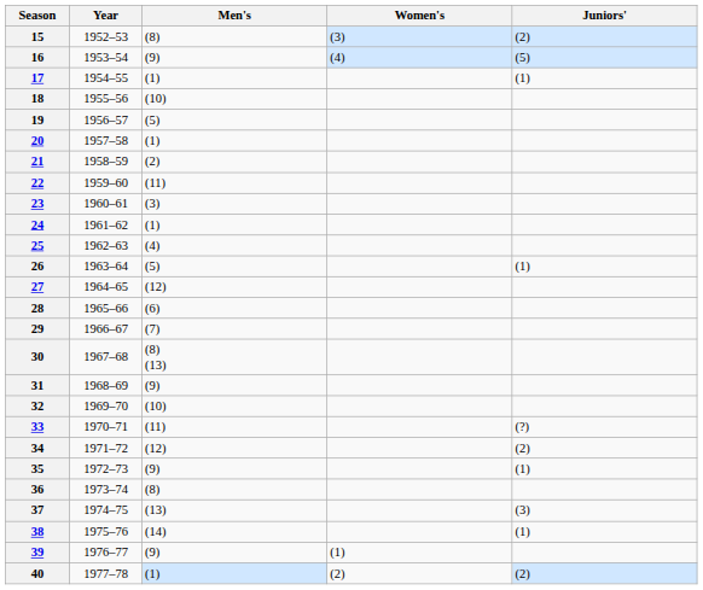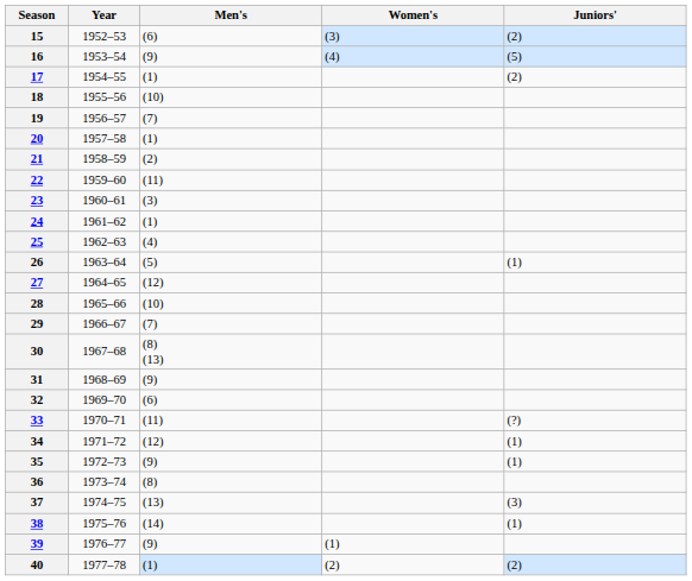 <table class="wikitable plainrowheaders" style="font-size:95%;">
 <tr>
 <th scope="col" style="width:70px;">Season</th>
 <th scope="col" style="width:80px;">Year</th>
 <th scope="col" style="width:215px;">Men's</th>
 <th scope="col" style="width:215px;">Women's</th>
 <th scope="col" style="width:215px;">Juniors'</th>
 </tr>
 <tr>
 <th scope="row" style="text-align:center;">15</th>
 <td align=center>1952–53</td>
-<td> (8)</td>
+<td> (6)</td>
 <td bgcolor=#D0E7FF> (3)</td>
 <td bgcolor=#D0E7FF> (2)</td>
 </tr>
 <tr>
 <th scope="row" style="text-align:center;">16</th>
 <td align=center>1953–54</td>
 <td> (9)</td>
 <td bgcolor=#D0E7FF> (4)</td>
 <td bgcolor=#D0E7FF> (5)</td>
 </tr>
 <tr>
 <th scope="row" style="text-align:center;"><a href='#'>17</a></th>
 <td align=center>1954–55</td>
 <td> (1)</td>
 <td></td>
-<td> (1)</td>
+<td> (2)</td>
 </tr>
 <tr>
 <th scope="row" style="text-align:center;">18</th>
 <td align=center>1955–56</td>
 <td> (10)</td>
 <td></td>
 <td></td>
 </tr>
 <tr>
 <th scope="row" style="text-align:center;">19</th>
 <td align=center>1956–57</td>
-<td> (5)</td>
+<td> (7)</td>
 <td></td>
 <td></td>
 </tr>
 <tr>
 <th scope="row" style="text-align:center;"><a href='#'>20</a></th>
 <td align=center>1957–58</td>
 <td> (1)</td>
 <td></td>
 <td></td>
 </tr>
 <tr>
 <th scope="row" style="text-align:center;"><a href='#'>21</a></th>
 <td align=center>1958–59</td>
 <td> (2)</td>
 <td></td>
 <td></td>
 </tr>
 <tr>
 <th scope="row" style="text-align:center;"><a href='#'>22</a></th>
 <td align=center>1959–60</td>
 <td> (11)</td>
 <td></td>
 <td></td>
 </tr>
 <tr>
 <th scope="row" style="text-align:center;"><a href='#'>23</a></th>
 <td align=center>1960–61</td>
 <td> (3)</td>
 <td></td>
 <td></td>
 </tr>
 <tr>
 <th scope="row" style="text-align:center;"><a href='#'>24</a></th>
 <td align=center>1961–62</td>
 <td> (1)</td>
 <td></td>
 <td></td>
 </tr>
 <tr>
 <th scope="row" style="text-align:center;"><a href='#'>25</a></th>
 <td align=center>1962–63</td>
 <td> (4)</td>
 <td></td>
 <td></td>
 </tr>
 <tr>
 <th scope="row" style="text-align:center;">26</th>
 <td align=center>1963–64</td>
 <td> (5)</td>
 <td></td>
 <td> (1)</td>
 </tr>
 <tr>
 <th scope="row" style="text-align:center;"><a href='#'>27</a></th>
 <td align=center>1964–65</td>
 <td> (12)</td>
 <td></td>
 <td></td>
 </tr>
 <tr>
 <th scope="row" style="text-align:center;">28</th>
 <td align=center>1965–66</td>
-<td> (6)</td>
+<td> (10)</td>
 <td></td>
 <td></td>
 </tr>
 <tr>
 <th scope="row" style="text-align:center;">29</th>
 <td align=center>1966–67</td>
 <td> (7)</td>
 <td></td>
 <td></td>
 </tr>
 <tr>
 <th scope="row" style="text-align:center;">30</th>
 <td align=center>1967–68</td>
 <td> (8)<br> (13)</td>
 <td></td>
 <td></td>
 </tr>
 <tr>
 <th scope="row" style="text-align:center;">31</th>
 <td align=center>1968–69</td>
 <td> (9)</td>
 <td></td>
 <td></td>
 </tr>
 <tr>
 <th scope="row" style="text-align:center;">32</th>
 <td align=center>1969–70</td>
-<td> (10)</td>
+<td> (6)</td>
 <td></td>
 <td></td>
 </tr>
 <tr>
 <th scope="row" style="text-align:center;"><a href='#'>33</a></th>
 <td align=center>1970–71</td>
 <td> (11)</td>
 <td></td>
 <td> (?) </td>
 </tr>
 <tr>
 <th scope="row" style="text-align:center;">34</th>
 <td align=center>1971–72</td>
 <td> (12)</td>
 <td></td>
-<td> (2)</td>
+<td> (1)</td>
 </tr>
 <tr>
 <th scope="row" style="text-align:center;">35</th>
 <td align=center>1972–73</td>
 <td> (9)</td>
 <td></td>
 <td> (1)</td>
 </tr>
 <tr>
 <th scope="row" style="text-align:center;">36</th>
 <td align=center>1973–74</td>
 <td> (8)</td>
 <td></td>
 <td></td>
 </tr>
 <tr>
 <th scope="row" style="text-align:center;">37</th>
 <td align=center>1974–75</td>
 <td> (13)</td>
 <td></td>
 <td> (3)</td>
 </tr>
 <tr>
 <th scope="row" style="text-align:center;"><a href='#'>38</a></th>
 <td align=center>1975–76</td>
 <td> (14)</td>
 <td></td>
 <td> (1)</td>
 </tr>
 <tr>
 <th scope="row" style="text-align:center;"><a href='#'>39</a></th>
 <td align=center>1976–77</td>
 <td> (9)</td>
 <td> (1)</td>
 <td></td>
 </tr>
 <tr>
 <th scope="row" style="text-align:center;">40</th>
 <td align=center>1977–78</td>
 <td bgcolor=#D0E7FF> (1)</td>
 <td> (2)</td>
 <td bgcolor=#D0E7FF> (2)</td>
 </tr>
 </table>
